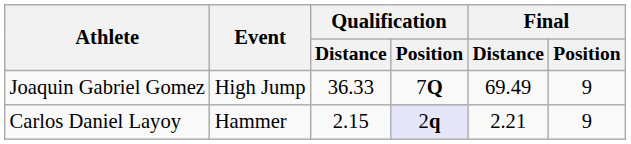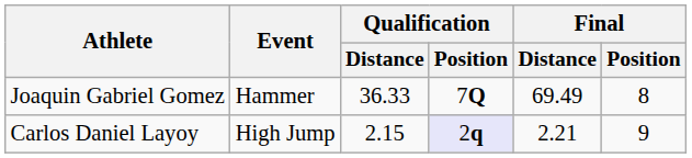 <table class=wikitable style="font-size:90%">
 <tr>
 <th rowspan="2">Athlete</th>
 <th rowspan="2">Event</th>
 <th colspan="2">Qualification</th>
 <th colspan="2">Final</th>
 </tr>
 <tr style="font-size:95%">
 <th>Distance</th>
 <th>Position</th>
 <th>Distance</th>
 <th>Position</th>
 </tr>
 <tr align=center>
 <td align=left>Joaquin Gabriel Gomez</td>
-<td align=left>High Jump</td>
+<td align=left>Hammer</td>
 <td>36.33</td>
 <td>7<strong>Q</strong></td>
 <td>69.49</td>
-<td>9</td>
+<td>8</td>
 </tr>
 <tr align=center>
 <td align=left>Carlos Daniel Layoy</td>
-<td align=left>Hammer</td>
+<td align=left>High Jump</td>
 <td>2.15</td>
 <td style="background: lavender;">2<strong>q</strong></td>
 <td>2.21</td>
 <td>9</td>
 </tr>
 </table>
